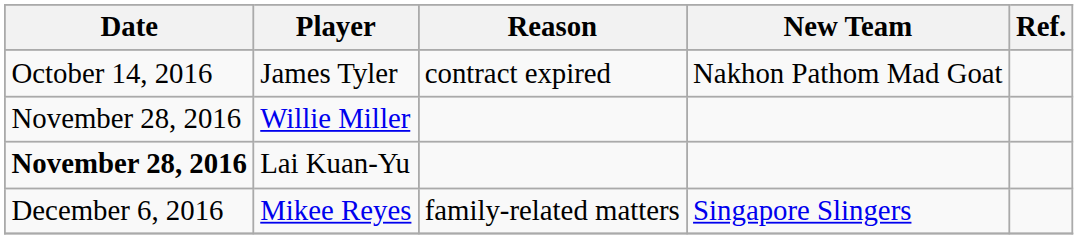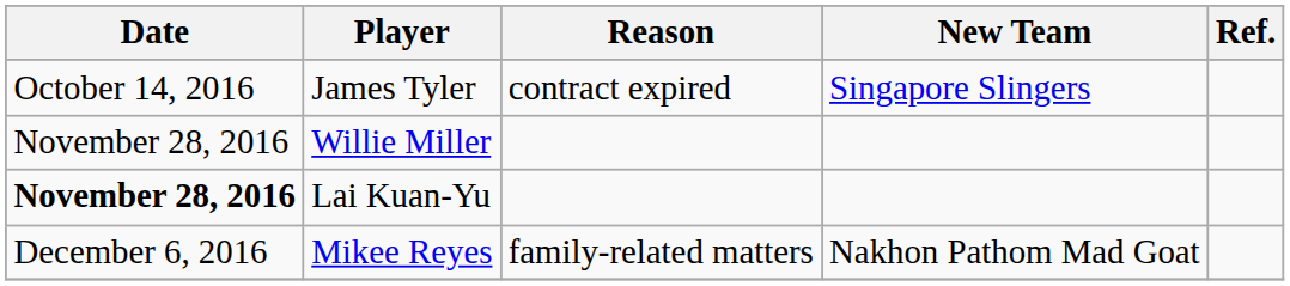 <table class="wikitable">
 <tr>
 <th>Date</th>
 <th>Player</th>
 <th>Reason</th>
 <th>New Team</th>
 <th>Ref.</th>
 </tr>
 <tr>
 <td>October 14, 2016</td>
 <td>James Tyler</td>
 <td>contract expired</td>
-<td>Nakhon Pathom Mad Goat</td>
+<td><a href='#'>Singapore Slingers</a></td>
 <td></td>
 </tr>
 <tr>
 <td>November 28, 2016</td>
 <td><a href='#'>Willie Miller</a></td>
 <td></td>
 <td></td>
 <td></td>
 </tr>
 <tr>
 <td><strong>November 28, 2016</strong></td>
 <td>Lai Kuan-Yu</td>
 <td></td>
 <td></td>
 <td></td>
 </tr>
 <tr>
 <td>December 6, 2016</td>
 <td><a href='#'>Mikee Reyes</a></td>
 <td>family-related matters</td>
-<td><a href='#'>Singapore Slingers</a></td>
+<td>Nakhon Pathom Mad Goat</td>
 <td></td>
 </tr>
 <tr>
 </tr>
 </table>
